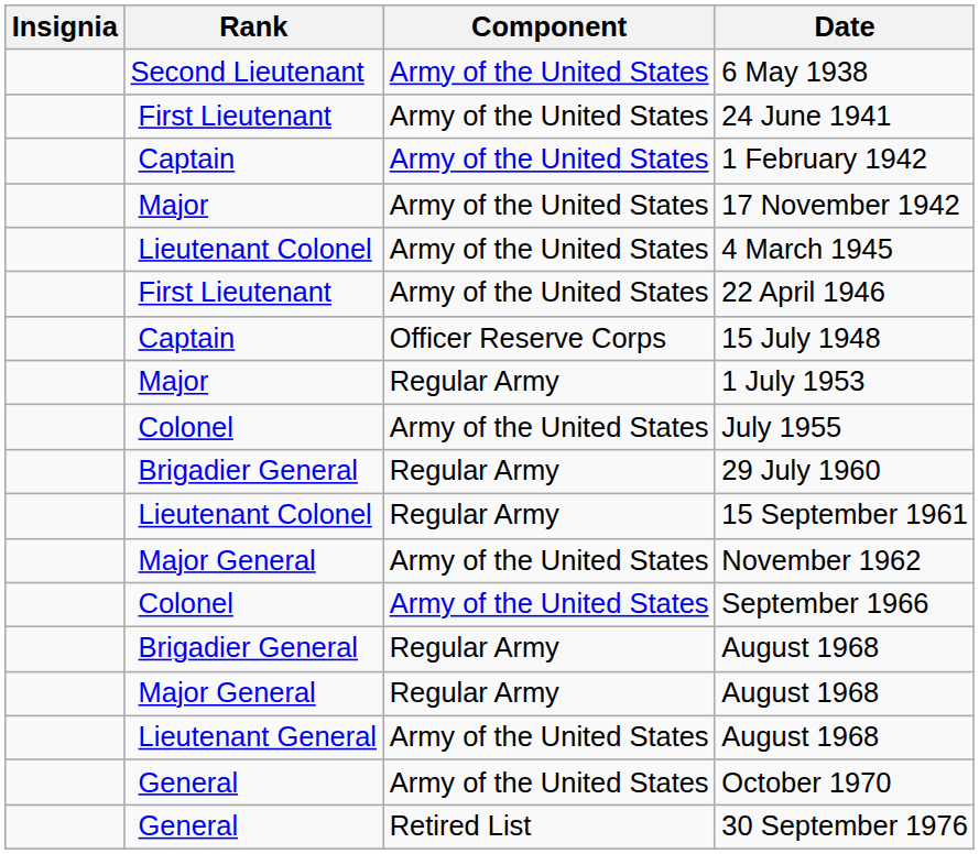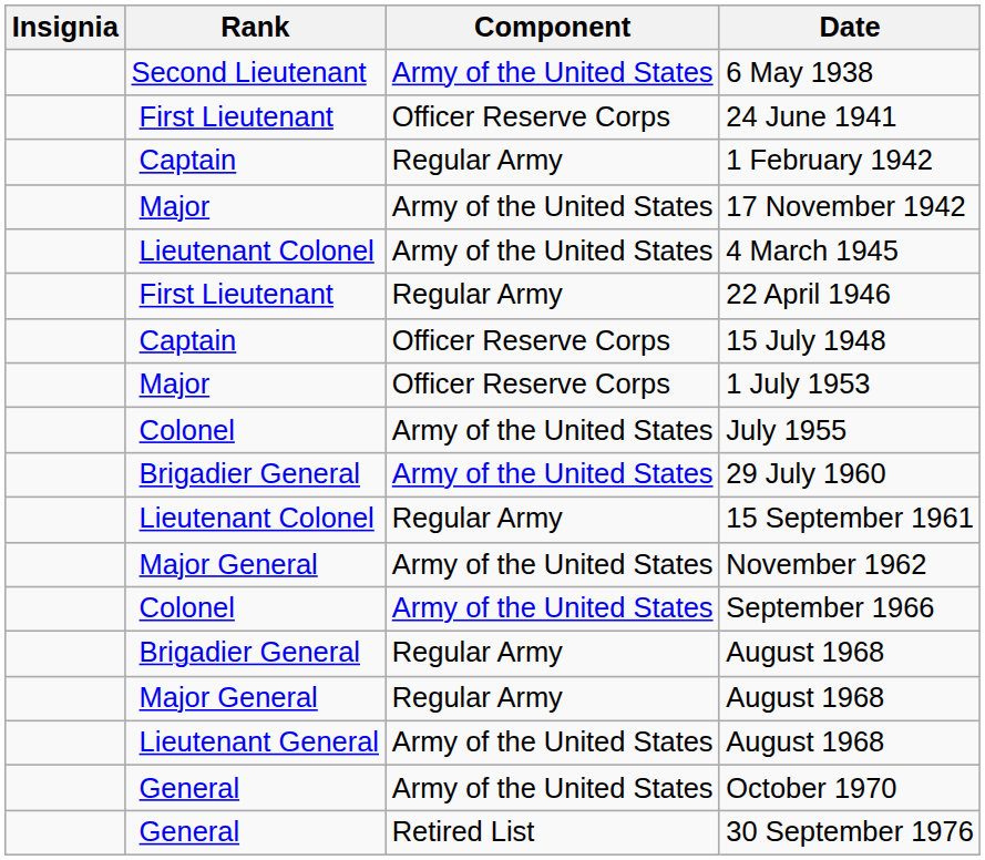 <table class="wikitable">
 <tr>
 <th>Insignia</th>
 <th>Rank</th>
 <th>Component</th>
 <th>Date</th>
 </tr>
 <tr>
 <td></td>
 <td><a href='#'>Second Lieutenant</a></td>
 <td><a href='#'>Army of the United States</a></td>
 <td>6 May 1938</td>
 </tr>
 <tr>
 <td></td>
 <td> <a href='#'>First Lieutenant</a></td>
-<td>Army of the United States</td>
+<td>Officer Reserve Corps</td>
 <td>24 June 1941</td>
 </tr>
 <tr>
 <td></td>
 <td> <a href='#'>Captain</a></td>
-<td><a href='#'>Army of the United States</a></td>
+<td>Regular Army</td>
 <td>1 February 1942</td>
 </tr>
 <tr>
 <td></td>
 <td> <a href='#'>Major</a></td>
 <td>Army of the United States</td>
 <td>17 November 1942</td>
 </tr>
 <tr>
 <td></td>
 <td> <a href='#'>Lieutenant Colonel</a></td>
 <td>Army of the United States</td>
 <td>4 March 1945</td>
 </tr>
 <tr>
 <td></td>
 <td> <a href='#'>First Lieutenant</a></td>
-<td>Army of the United States</td>
+<td>Regular Army</td>
 <td>22 April 1946</td>
 </tr>
 <tr>
 <td></td>
 <td> <a href='#'>Captain</a></td>
 <td>Officer Reserve Corps</td>
 <td>15 July 1948</td>
 </tr>
 <tr>
 <td></td>
 <td> <a href='#'>Major</a></td>
-<td>Regular Army</td>
+<td>Officer Reserve Corps</td>
 <td>1 July 1953</td>
 </tr>
 <tr>
 <td></td>
 <td> <a href='#'>Colonel</a></td>
 <td>Army of the United States</td>
 <td>July 1955</td>
 </tr>
 <tr>
 <td></td>
 <td> <a href='#'>Brigadier General</a></td>
-<td>Regular Army</td>
+<td><a href='#'>Army of the United States</a></td>
 <td>29 July 1960</td>
 </tr>
 <tr>
 <td></td>
 <td> <a href='#'>Lieutenant Colonel</a></td>
 <td>Regular Army</td>
 <td>15 September 1961</td>
 </tr>
 <tr>
 <td></td>
 <td> <a href='#'>Major General</a></td>
 <td>Army of the United States</td>
 <td>November 1962</td>
 </tr>
 <tr>
 <td></td>
 <td> <a href='#'>Colonel</a></td>
 <td><a href='#'>Army of the United States</a></td>
 <td>September 1966</td>
 </tr>
 <tr>
 <td></td>
 <td> <a href='#'>Brigadier General</a></td>
 <td>Regular Army</td>
 <td>August 1968</td>
 </tr>
 <tr>
 <td></td>
 <td> <a href='#'>Major General</a></td>
 <td>Regular Army</td>
 <td>August 1968</td>
 </tr>
 <tr>
 <td></td>
 <td> <a href='#'>Lieutenant General</a></td>
 <td>Army of the United States</td>
 <td>August 1968</td>
 </tr>
 <tr>
 <td></td>
 <td> <a href='#'>General</a></td>
 <td>Army of the United States</td>
 <td>October 1970</td>
 </tr>
 <tr>
 <td></td>
 <td> <a href='#'>General</a></td>
 <td>Retired List</td>
 <td>30 September 1976</td>
 </tr>
 </table>
